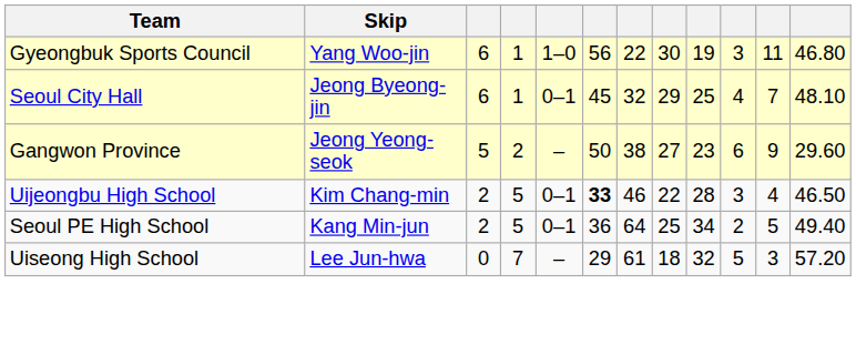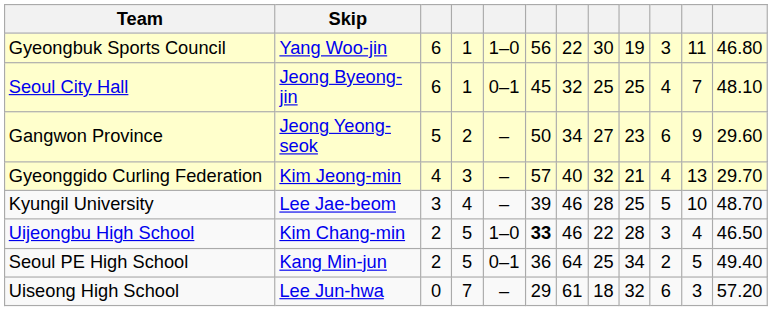 <table class=wikitable  style="text-align:center;">
 <tr>
 <th width=230>Team</th>
 <th width=120>Skip</th>
 <th width=20></th>
 <th width=20></th>
 <th width=30></th>
 <th width=20></th>
 <th width=20></th>
 <th width=20></th>
 <th width=20></th>
 <th width=20></th>
 <th width=20></th>
 <th width=20></th>
 </tr>
 <tr bgcolor=#ffffcc>
 <td style="text-align:left;"> Gyeongbuk Sports Council</td>
 <td style="text-align:left;"><a href='#'>Yang Woo-jin</a></td>
 <td>6</td>
 <td>1</td>
 <td>1–0</td>
 <td>56</td>
 <td>22</td>
 <td>30</td>
 <td>19</td>
 <td>3</td>
 <td>11</td>
 <td>46.80</td>
 </tr>
 <tr bgcolor=#ffffcc>
 <td style="text-align:left;"> <a href='#'>Seoul City Hall</a></td>
 <td style="text-align:left;"><a href='#'>Jeong Byeong-jin</a></td>
 <td>6</td>
 <td>1</td>
 <td>0–1</td>
 <td>45</td>
 <td>32</td>
-<td>29</td>
+<td>25</td>
 <td>25</td>
 <td>4</td>
 <td>7</td>
 <td>48.10</td>
 </tr>
 <tr bgcolor=#ffffcc>
 <td style="text-align:left;"> Gangwon Province</td>
 <td style="text-align:left;"><a href='#'>Jeong Yeong-seok</a></td>
 <td>5</td>
 <td>2</td>
 <td>–</td>
 <td>50</td>
-<td>38</td>
+<td>34</td>
 <td>27</td>
 <td>23</td>
 <td>6</td>
 <td>9</td>
 <td>29.60</td>
 </tr>
+<tr bgcolor=#ffffcc>
+<td style="text-align:left;"> Gyeonggido Curling Federation</td>
+<td style="text-align:left;"><a href='#'>Kim Jeong-min</a></td>
+<td>4</td>
+<td>3</td>
+<td>–</td>
+<td>57</td>
+<td>40</td>
+<td>32</td>
+<td>21</td>
+<td>4</td>
+<td>13</td>
+<td>29.70</td>
+</tr>
+<tr>
+<td style="text-align:left;"> Kyungil University</td>
+<td style="text-align:left;"><a href='#'>Lee Jae-beom</a></td>
+<td>3</td>
+<td>4</td>
+<td>–</td>
+<td>39</td>
+<td>46</td>
+<td>28</td>
+<td>25</td>
+<td>5</td>
+<td>10</td>
+<td>48.70</td>
+</tr>
 <tr>
 <td style="text-align:left;"> <a href='#'>Uijeongbu High School</a></td>
 <td style="text-align:left;"><a href='#'>Kim Chang-min</a></td>
 <td>2</td>
 <td>5</td>
-<td>0–1</td>
+<td>1–0</td>
 <td><strong>33</strong></td>
 <td>46</td>
 <td>22</td>
 <td>28</td>
 <td>3</td>
 <td>4</td>
 <td>46.50</td>
 </tr>
 <tr>
 <td style="text-align:left;"> Seoul PE High School</td>
 <td style="text-align:left;"><a href='#'>Kang Min-jun</a></td>
 <td>2</td>
 <td>5</td>
 <td>0–1</td>
 <td>36</td>
 <td>64</td>
 <td>25</td>
 <td>34</td>
 <td>2</td>
 <td>5</td>
 <td>49.40</td>
 </tr>
 <tr>
 <td style="text-align:left;"> Uiseong High School</td>
 <td style="text-align:left;"><a href='#'>Lee Jun-hwa</a></td>
 <td>0</td>
 <td>7</td>
 <td>–</td>
 <td>29</td>
 <td>61</td>
 <td>18</td>
 <td>32</td>
-<td>5</td>
+<td>6</td>
 <td>3</td>
 <td>57.20</td>
 </tr>
 </table>
